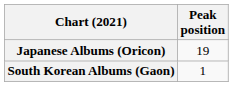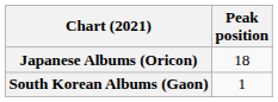 <table class="wikitable sortable plainrowheaders" style="text-align:center">
 <tr>
 <th scope="col">Chart (2021)</th>
 <th scope="col">Peak<br>position</th>
 </tr>
 <tr>
 <th scope="row">Japanese Albums (Oricon)</th>
-<td>19</td>
+<td>18</td>
 </tr>
 <tr>
 <th scope="row">South Korean Albums (Gaon)</th>
 <td>1</td>
 </tr>
 </table>
